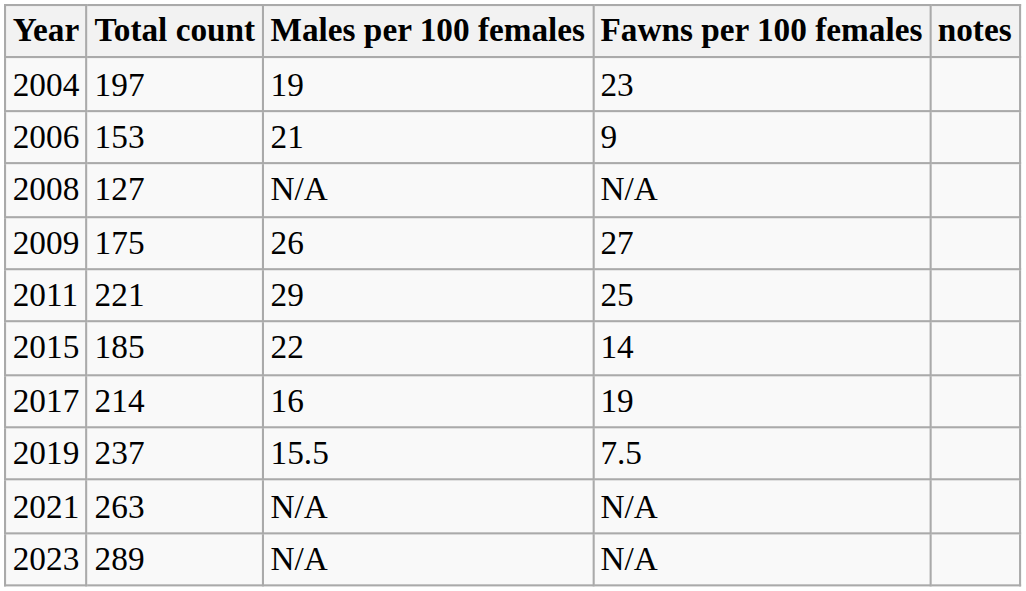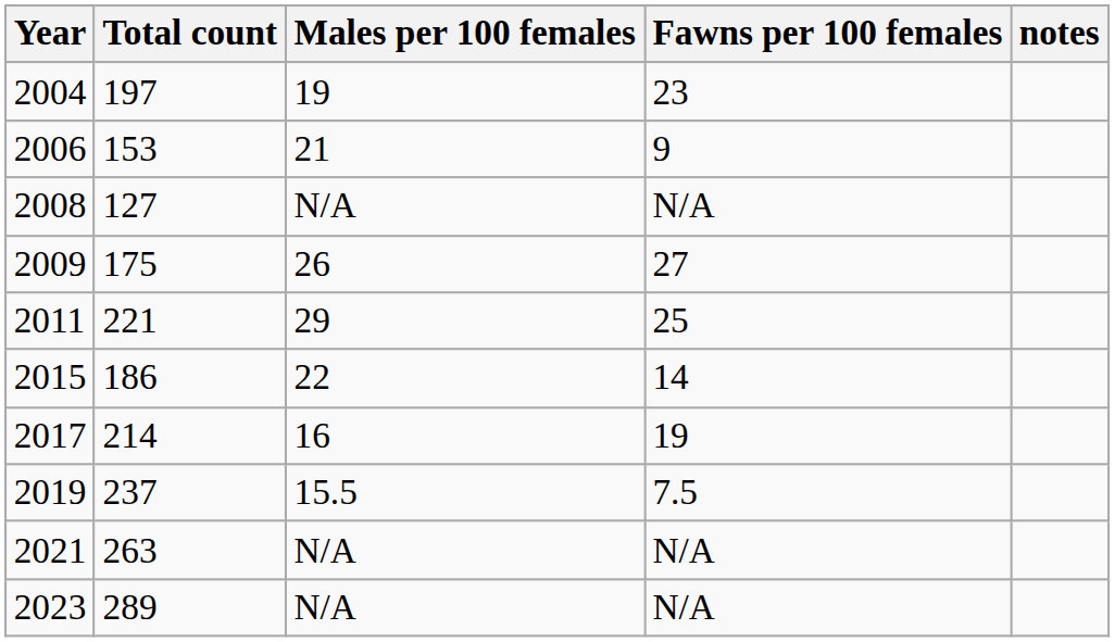 <table class="wikitable sortable">
 <tr>
 <th>Year</th>
 <th>Total count</th>
 <th>Males per 100 females</th>
 <th>Fawns per 100 females</th>
 <th>notes</th>
 </tr>
 <tr>
 <td>2004</td>
 <td>197</td>
 <td>19</td>
 <td>23</td>
 <td></td>
 </tr>
 <tr>
 <td>2006</td>
 <td>153</td>
 <td>21</td>
 <td>9</td>
 <td></td>
 </tr>
 <tr>
 <td>2008</td>
 <td>127</td>
 <td>N/A</td>
 <td>N/A</td>
 <td></td>
 </tr>
 <tr>
 <td>2009</td>
 <td>175</td>
 <td>26</td>
 <td>27</td>
 <td></td>
 </tr>
 <tr>
 <td>2011</td>
 <td>221</td>
 <td>29</td>
 <td>25</td>
 <td></td>
 </tr>
 <tr>
 <td>2015</td>
-<td>185</td>
+<td>186</td>
 <td>22</td>
 <td>14</td>
 <td></td>
 </tr>
 <tr>
 <td>2017</td>
 <td>214</td>
 <td>16</td>
 <td>19</td>
 <td></td>
 </tr>
 <tr>
 <td>2019</td>
 <td>237</td>
 <td>15.5</td>
 <td>7.5</td>
 <td></td>
 </tr>
 <tr>
 <td>2021</td>
 <td>263</td>
 <td>N/A</td>
 <td>N/A</td>
 <td></td>
 </tr>
 <tr>
 <td>2023</td>
 <td>289</td>
 <td>N/A</td>
 <td>N/A</td>
 <td></td>
 </tr>
 </table>
